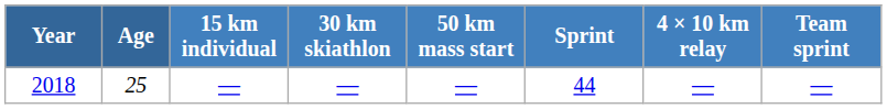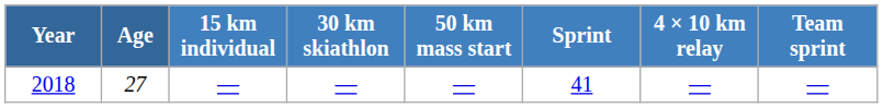 <table class="wikitable" style="font-size:95%; text-align:center; border:grey solid 1px; border-collapse:collapse; background:#ffffff;">
 <tr>
 <th style="background-color:#369; color:white; width:60px;"> Year </th>
 <th style="background-color:#369; color:white; width:40px;"> Age </th>
 <th style="background-color:#4180be; color:white; width:75px;"> 15 km <br> individual </th>
 <th style="background-color:#4180be; color:white; width:75px;"> 30 km <br> skiathlon </th>
 <th style="background-color:#4180be; color:white; width:75px;"> 50 km <br> mass start </th>
 <th style="background-color:#4180be; color:white; width:75px;"> Sprint </th>
 <th style="background-color:#4180be; color:white; width:75px;"> 4 × 10 km <br> relay </th>
 <th style="background-color:#4180be; color:white; width:75px;"> Team <br> sprint </th>
 </tr>
 <tr>
 <td><a href='#'>2018</a></td>
-<td><em>25</em></td>
+<td><em>27</em></td>
 <td><a href='#'>—</a></td>
 <td><a href='#'>—</a></td>
 <td><a href='#'>—</a></td>
-<td><a href='#'>44</a></td>
+<td><a href='#'>41</a></td>
 <td><a href='#'>—</a></td>
 <td><a href='#'>—</a></td>
 </tr>
 </table>
